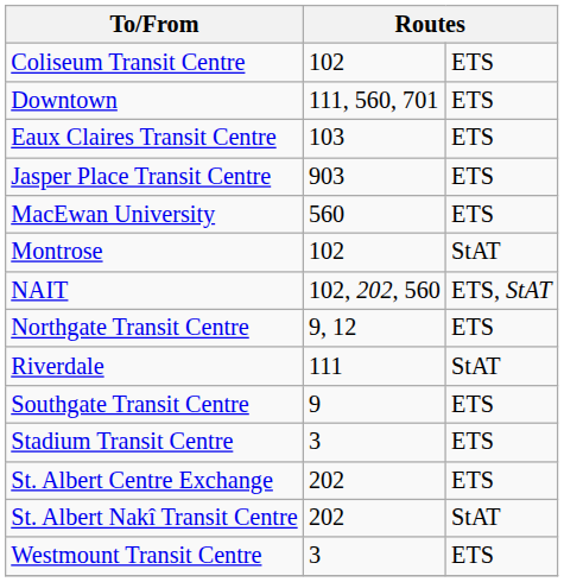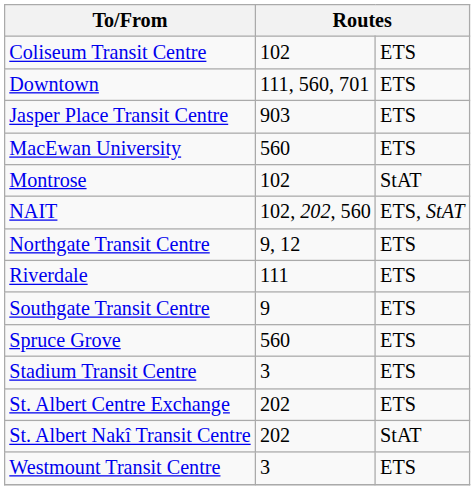 <table class="wikitable mw-collapsible mw-collapsed" style="font-size: 100%" width=align=>
 <tr>
 <th>To/From</th>
 <th colspan="2">Routes</th>
 </tr>
 <tr>
 <td><a href='#'>Coliseum Transit Centre</a></td>
 <td>102</td>
 <td>ETS</td>
 </tr>
 <tr>
 <td><a href='#'>Downtown</a></td>
 <td>111, 560, 701</td>
-<td>ETS</td>
-</tr>
-<tr>
-<td><a href='#'>Eaux Claires Transit Centre</a></td>
-<td>103</td>
 <td>ETS</td>
 </tr>
 <tr>
 <td><a href='#'>Jasper Place Transit Centre</a></td>
 <td>903</td>
 <td>ETS</td>
 </tr>
 <tr>
 <td><a href='#'>MacEwan University</a></td>
 <td>560</td>
 <td>ETS</td>
 </tr>
 <tr>
 <td><a href='#'>Montrose</a></td>
 <td>102</td>
 <td>StAT</td>
 </tr>
 <tr>
 <td><a href='#'>NAIT</a></td>
 <td>102, <em>202</em>, 560</td>
 <td>ETS, <em>StAT</em></td>
 </tr>
 <tr>
 <td><a href='#'>Northgate Transit Centre</a></td>
 <td>9, 12</td>
 <td>ETS</td>
 </tr>
 <tr>
 <td><a href='#'>Riverdale</a></td>
 <td>111</td>
-<td>StAT</td>
+<td>ETS</td>
 </tr>
 <tr>
 <td><a href='#'>Southgate Transit Centre</a></td>
 <td>9</td>
+<td>ETS</td>
+</tr>
+<tr>
+<td><a href='#'>Spruce Grove</a></td>
+<td>560</td>
 <td>ETS</td>
 </tr>
 <tr>
 <td><a href='#'>Stadium Transit Centre</a></td>
 <td>3</td>
 <td>ETS</td>
 </tr>
 <tr>
 <td><a href='#'>St. Albert Centre Exchange</a></td>
 <td>202</td>
 <td>ETS</td>
 </tr>
 <tr>
 <td><a href='#'>St. Albert Nakî Transit Centre</a></td>
 <td>202</td>
 <td>StAT</td>
 </tr>
 <tr>
 <td><a href='#'>Westmount Transit Centre</a></td>
 <td>3</td>
 <td>ETS</td>
 </tr>
 <tr>
 </tr>
 </table>
